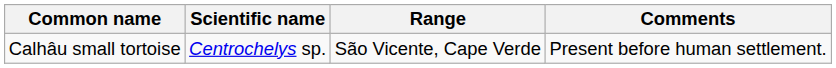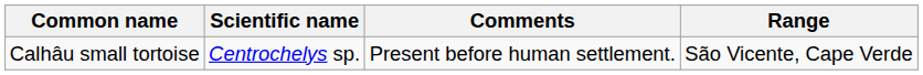 <table class="wikitable sortable">
 <tr>
 <th>Common name</th>
 <th>Scientific name</th>
+<th class="unsortable">Comments</th>
 <th>Range</th>
-<th class="unsortable">Comments</th>
 </tr>
 <tr>
 <td>Calhâu small tortoise</td>
 <td><em><a href='#'>Centrochelys</a></em> sp.</td>
+<td>Present before human settlement.</td>
 <td>São Vicente, Cape Verde</td>
-<td>Present before human settlement.</td>
 </tr>
 </table>
